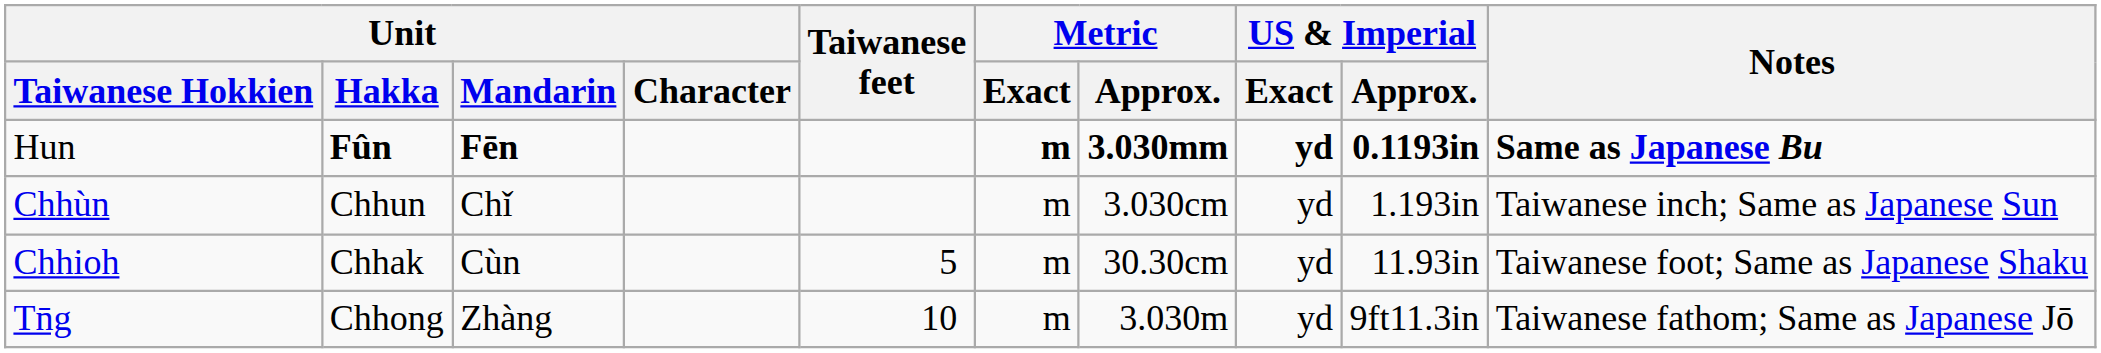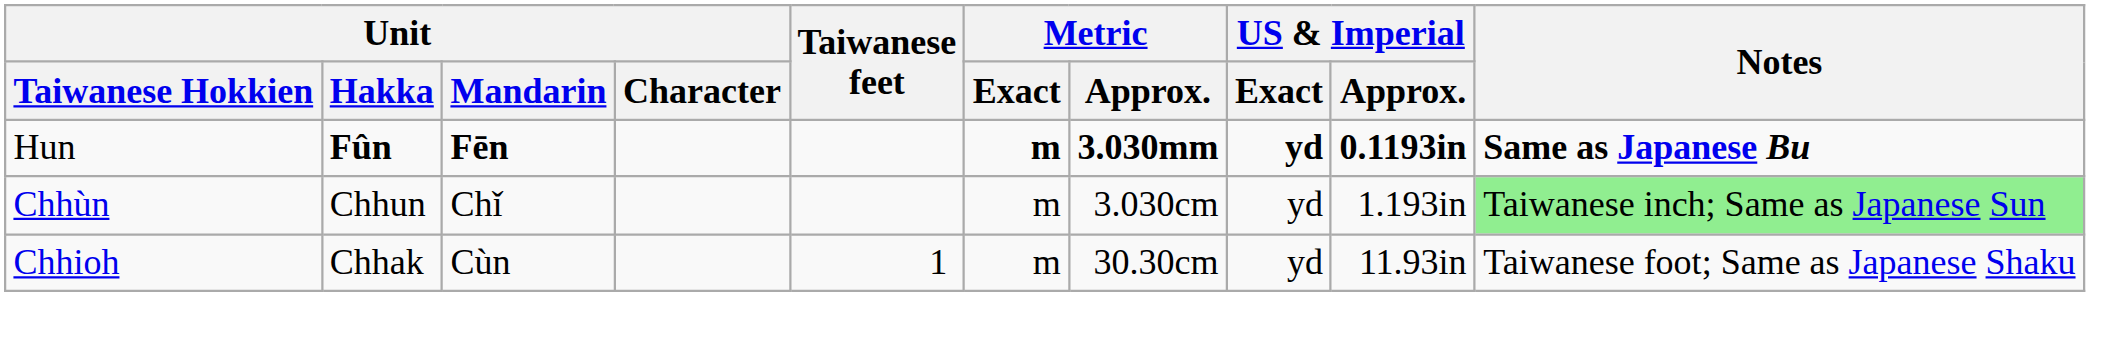 <table class=wikitable>
 <tr>
 <th colspan=4>Unit</th>
 <th rowspan=2>Taiwanese<br>feet</th>
 <th colspan=2><a href='#'>Metric</a></th>
 <th colspan=2><a href='#'>US</a> & <a href='#'>Imperial</a></th>
 <th rowspan=2>Notes</th>
 </tr>
 <tr>
 <th><a href='#'>Taiwanese Hokkien</a></th>
 <th><a href='#'>Hakka</a></th>
 <th><a href='#'>Mandarin</a></th>
 <th>Character</th>
 <th>Exact</th>
 <th>Approx.</th>
 <th>Exact</th>
 <th>Approx.</th>
 </tr>
 <tr>
 <td>Hun</td>
 <td><strong>Fûn</strong></td>
 <td><strong>Fēn</strong></td>
 <td align=center></td>
 <td align=right><strong> </strong></td>
 <td align=right><strong>m</strong></td>
 <td align=right><strong>3.030mm</strong></td>
 <td align=right><strong>yd</strong></td>
 <td align=right><strong>0.1193in</strong></td>
 <td><strong>Same as <a href='#'>Japanese</a> <em>Bu<strong><em></td>
 </tr>
 <tr>
 <td><a href='#'>Chhùn</a></td>
 <td>Chhun</td>
 <td>Chǐ</td>
 <td align=center></td>
 <td align=right> </td>
 <td align=right>m</td>
 <td align=right>3.030cm</td>
 <td align=right>yd</td>
 <td align=right>1.193in</td>
-<td>Taiwanese inch; Same as <a href='#'>Japanese</a> </em><a href='#'>Sun</a><em></td>
+<td style="background: lightgreen;">Taiwanese inch; Same as <a href='#'>Japanese</a> </em><a href='#'>Sun</a><em></td>
 </tr>
 <tr>
 <td><a href='#'>Chhioh</a></td>
 <td>Chhak</td>
 <td>Cùn</td>
 <td align=center></td>
-<td align=right>5 </td>
+<td align=right>1 </td>
 <td align=right> m</td>
 <td align=right>30.30cm</td>
 <td align=right>yd</td>
 <td align=right>11.93in</td>
 <td>Taiwanese foot; Same as <a href='#'>Japanese</a> </em><a href='#'>Shaku</a><em></td>
 </tr>
-<tr>
-<td><a href='#'>Tn̄g</a></td>
-<td>Chhong</td>
-<td>Zhàng</td>
-<td align=center></td>
-<td align=right>10 </td>
-<td align=right> m</td>
-<td align=right>3.030m</td>
-<td align=right>yd</td>
-<td align=right>9ft11.3in</td>
-<td>Taiwanese fathom; Same as <a href='#'>Japanese</a> </em>Jō<em></td>
-</tr>
 </table>
